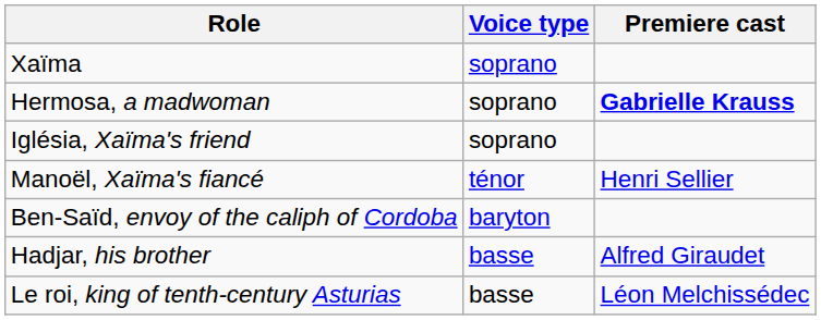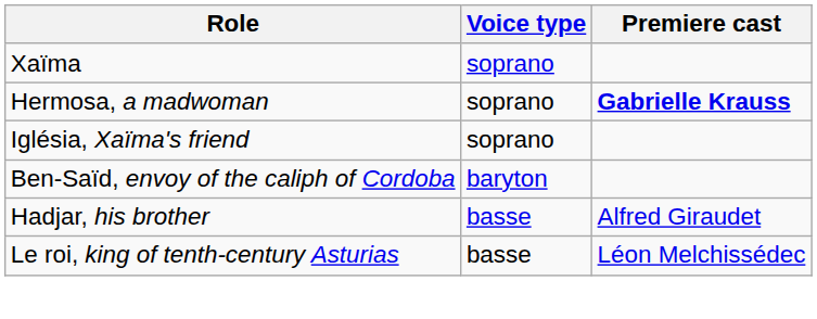 <table class="wikitable">
 <tr>
 <th>Role</th>
 <th><a href='#'>Voice type</a></th>
 <th>Premiere cast</th>
 </tr>
 <tr>
 <td>Xaïma</td>
 <td><a href='#'>soprano</a></td>
 <td></td>
 </tr>
 <tr>
 <td>Hermosa, <em>a madwoman</em></td>
 <td>soprano</td>
 <td><strong><a href='#'>Gabrielle Krauss</a></strong></td>
 </tr>
 <tr>
 <td>Iglésia, <em>Xaïma's friend</em></td>
 <td>soprano</td>
 <td></td>
 </tr>
 <tr>
-<td>Manoël, <em>Xaïma's fiancé</em></td>
-<td><a href='#'>ténor</a></td>
-<td><a href='#'>Henri Sellier</a></td>
-</tr>
-<tr>
 <td>Ben-Saïd, <em>envoy of the caliph of <a href='#'>Cordoba</a></em></td>
 <td><a href='#'>baryton</a></td>
 <td></td>
 </tr>
 <tr>
 <td>Hadjar, <em>his brother</em></td>
 <td><a href='#'>basse</a></td>
 <td><a href='#'>Alfred Giraudet</a></td>
 </tr>
 <tr>
 <td>Le roi, <em>king of tenth-century <a href='#'>Asturias</a></em></td>
 <td>basse</td>
 <td><a href='#'>Léon Melchissédec</a></td>
 </tr>
 </table>
